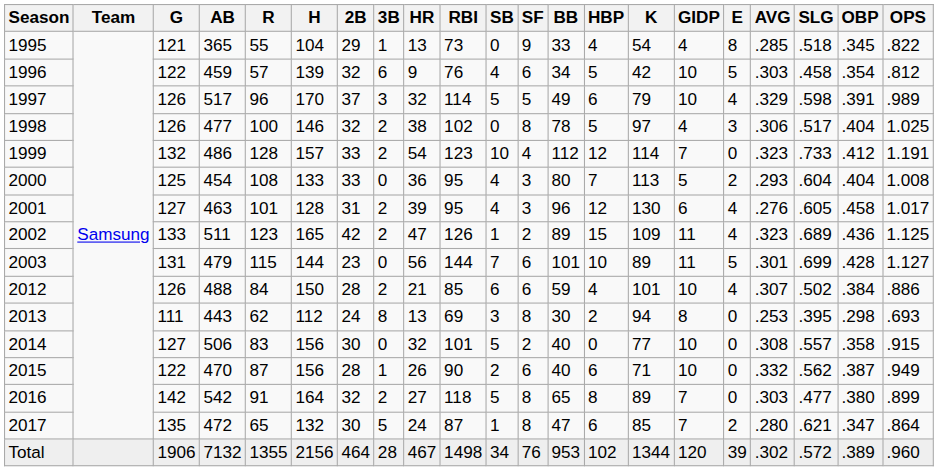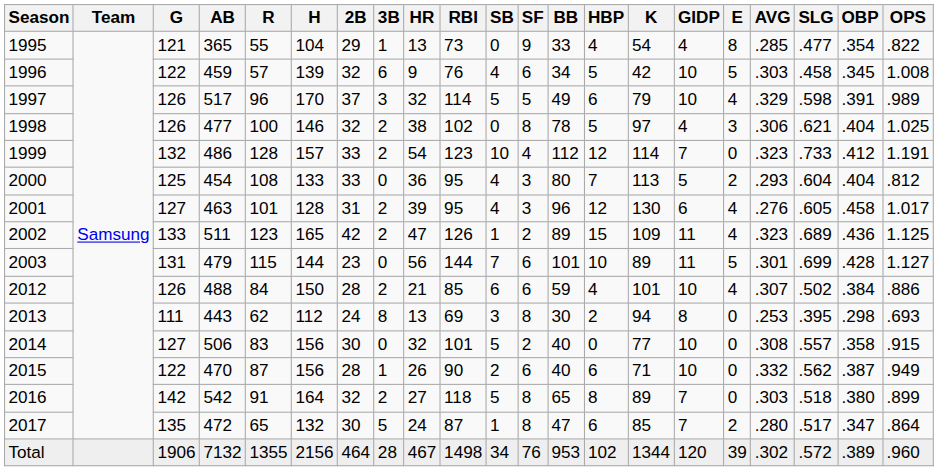 <table class="wikitable">
 <tr>
 <th>Season</th>
 <th>Team</th>
 <th>G</th>
 <th>AB</th>
 <th>R</th>
 <th>H</th>
 <th>2B</th>
 <th>3B</th>
 <th>HR</th>
 <th>RBI</th>
 <th>SB</th>
 <th>SF</th>
 <th>BB</th>
 <th>HBP</th>
 <th>K</th>
 <th>GIDP</th>
 <th>E</th>
 <th>AVG</th>
 <th>SLG</th>
 <th>OBP</th>
 <th>OPS</th>
 </tr>
 <tr>
 <td>1995</td>
 <td rowspan=15><a href='#'>Samsung</a></td>
 <td>121</td>
 <td>365</td>
 <td>55</td>
 <td>104</td>
 <td>29</td>
 <td>1</td>
 <td>13</td>
 <td>73</td>
 <td>0</td>
 <td>9</td>
 <td>33</td>
 <td>4</td>
 <td>54</td>
 <td>4</td>
 <td>8</td>
 <td>.285</td>
-<td>.518</td>
-<td>.345</td>
+<td>.477</td>
+<td>.354</td>
 <td>.822</td>
 </tr>
 <tr>
 <td>1996</td>
 <td>122</td>
 <td>459</td>
 <td>57</td>
 <td>139</td>
 <td>32</td>
 <td>6</td>
 <td>9</td>
 <td>76</td>
 <td>4</td>
 <td>6</td>
 <td>34</td>
 <td>5</td>
 <td>42</td>
 <td>10</td>
 <td>5</td>
 <td>.303</td>
 <td>.458</td>
-<td>.354</td>
-<td>.812</td>
+<td>.345</td>
+<td>1.008</td>
 </tr>
 <tr>
 <td>1997</td>
 <td>126</td>
 <td>517</td>
 <td>96</td>
 <td>170</td>
 <td>37</td>
 <td>3</td>
 <td>32</td>
 <td>114</td>
 <td>5</td>
 <td>5</td>
 <td>49</td>
 <td>6</td>
 <td>79</td>
 <td>10</td>
 <td>4</td>
 <td>.329</td>
 <td>.598</td>
 <td>.391</td>
 <td>.989</td>
 </tr>
 <tr>
 <td>1998</td>
 <td>126</td>
 <td>477</td>
 <td>100</td>
 <td>146</td>
 <td>32</td>
 <td>2</td>
 <td>38</td>
 <td>102</td>
 <td>0</td>
 <td>8</td>
 <td>78</td>
 <td>5</td>
 <td>97</td>
 <td>4</td>
 <td>3</td>
 <td>.306</td>
-<td>.517</td>
+<td>.621</td>
 <td>.404</td>
 <td>1.025</td>
 </tr>
 <tr>
 <td>1999</td>
 <td>132</td>
 <td>486</td>
 <td>128</td>
 <td>157</td>
 <td>33</td>
 <td>2</td>
 <td>54</td>
 <td>123</td>
 <td>10</td>
 <td>4</td>
 <td>112</td>
 <td>12</td>
 <td>114</td>
 <td>7</td>
 <td>0</td>
 <td>.323</td>
 <td>.733</td>
 <td>.412</td>
 <td>1.191</td>
 </tr>
 <tr>
 <td>2000</td>
 <td>125</td>
 <td>454</td>
 <td>108</td>
 <td>133</td>
 <td>33</td>
 <td>0</td>
 <td>36</td>
 <td>95</td>
 <td>4</td>
 <td>3</td>
 <td>80</td>
 <td>7</td>
 <td>113</td>
 <td>5</td>
 <td>2</td>
 <td>.293</td>
 <td>.604</td>
 <td>.404</td>
-<td>1.008</td>
+<td>.812</td>
 </tr>
 <tr>
 <td>2001</td>
 <td>127</td>
 <td>463</td>
 <td>101</td>
 <td>128</td>
 <td>31</td>
 <td>2</td>
 <td>39</td>
 <td>95</td>
 <td>4</td>
 <td>3</td>
 <td>96</td>
 <td>12</td>
 <td>130</td>
 <td>6</td>
 <td>4</td>
 <td>.276</td>
 <td>.605</td>
 <td>.458</td>
 <td>1.017</td>
 </tr>
 <tr>
 <td>2002</td>
 <td>133</td>
 <td>511</td>
 <td>123</td>
 <td>165</td>
 <td>42</td>
 <td>2</td>
 <td>47</td>
 <td>126</td>
 <td>1</td>
 <td>2</td>
 <td>89</td>
 <td>15</td>
 <td>109</td>
 <td>11</td>
 <td>4</td>
 <td>.323</td>
 <td>.689</td>
 <td>.436</td>
 <td>1.125</td>
 </tr>
 <tr>
 <td>2003</td>
 <td>131</td>
 <td>479</td>
 <td>115</td>
 <td>144</td>
 <td>23</td>
 <td>0</td>
 <td>56</td>
 <td>144</td>
 <td>7</td>
 <td>6</td>
 <td>101</td>
 <td>10</td>
 <td>89</td>
 <td>11</td>
 <td>5</td>
 <td>.301</td>
 <td>.699</td>
 <td>.428</td>
 <td>1.127</td>
 </tr>
 <tr>
 <td>2012</td>
 <td>126</td>
 <td>488</td>
 <td>84</td>
 <td>150</td>
 <td>28</td>
 <td>2</td>
 <td>21</td>
 <td>85</td>
 <td>6</td>
 <td>6</td>
 <td>59</td>
 <td>4</td>
 <td>101</td>
 <td>10</td>
 <td>4</td>
 <td>.307</td>
 <td>.502</td>
 <td>.384</td>
 <td>.886</td>
 </tr>
 <tr>
 <td>2013</td>
 <td>111</td>
 <td>443</td>
 <td>62</td>
 <td>112</td>
 <td>24</td>
 <td>8</td>
 <td>13</td>
 <td>69</td>
 <td>3</td>
 <td>8</td>
 <td>30</td>
 <td>2</td>
 <td>94</td>
 <td>8</td>
 <td>0</td>
 <td>.253</td>
 <td>.395</td>
 <td>.298</td>
 <td>.693</td>
 </tr>
 <tr>
 <td>2014</td>
 <td>127</td>
 <td>506</td>
 <td>83</td>
 <td>156</td>
 <td>30</td>
 <td>0</td>
 <td>32</td>
 <td>101</td>
 <td>5</td>
 <td>2</td>
 <td>40</td>
 <td>0</td>
 <td>77</td>
 <td>10</td>
 <td>0</td>
 <td>.308</td>
 <td>.557</td>
 <td>.358</td>
 <td>.915</td>
 </tr>
 <tr>
 <td>2015</td>
 <td>122</td>
 <td>470</td>
 <td>87</td>
 <td>156</td>
 <td>28</td>
 <td>1</td>
 <td>26</td>
 <td>90</td>
 <td>2</td>
 <td>6</td>
 <td>40</td>
 <td>6</td>
 <td>71</td>
 <td>10</td>
 <td>0</td>
 <td>.332</td>
 <td>.562</td>
 <td>.387</td>
 <td>.949</td>
 </tr>
 <tr>
 <td>2016</td>
 <td>142</td>
 <td>542</td>
 <td>91</td>
 <td>164</td>
 <td>32</td>
 <td>2</td>
 <td>27</td>
 <td>118</td>
 <td>5</td>
 <td>8</td>
 <td>65</td>
 <td>8</td>
 <td>89</td>
 <td>7</td>
 <td>0</td>
 <td>.303</td>
-<td>.477</td>
+<td>.518</td>
 <td>.380</td>
 <td>.899</td>
 </tr>
 <tr>
 <td>2017</td>
 <td>135</td>
 <td>472</td>
 <td>65</td>
 <td>132</td>
 <td>30</td>
 <td>5</td>
 <td>24</td>
 <td>87</td>
 <td>1</td>
 <td>8</td>
 <td>47</td>
 <td>6</td>
 <td>85</td>
 <td>7</td>
 <td>2</td>
 <td>.280</td>
-<td>.621</td>
+<td>.517</td>
 <td>.347</td>
 <td>.864</td>
 </tr>
 <tr bgcolor="#efefef">
 <td>Total</td>
 <td></td>
 <td>1906</td>
 <td>7132</td>
 <td>1355</td>
 <td>2156</td>
 <td>464</td>
 <td>28</td>
 <td>467</td>
 <td>1498</td>
 <td>34</td>
 <td>76</td>
 <td>953</td>
 <td>102</td>
 <td>1344</td>
 <td>120</td>
 <td>39</td>
 <td>.302</td>
 <td>.572</td>
 <td>.389</td>
 <td>.960</td>
 </tr>
 </table>
